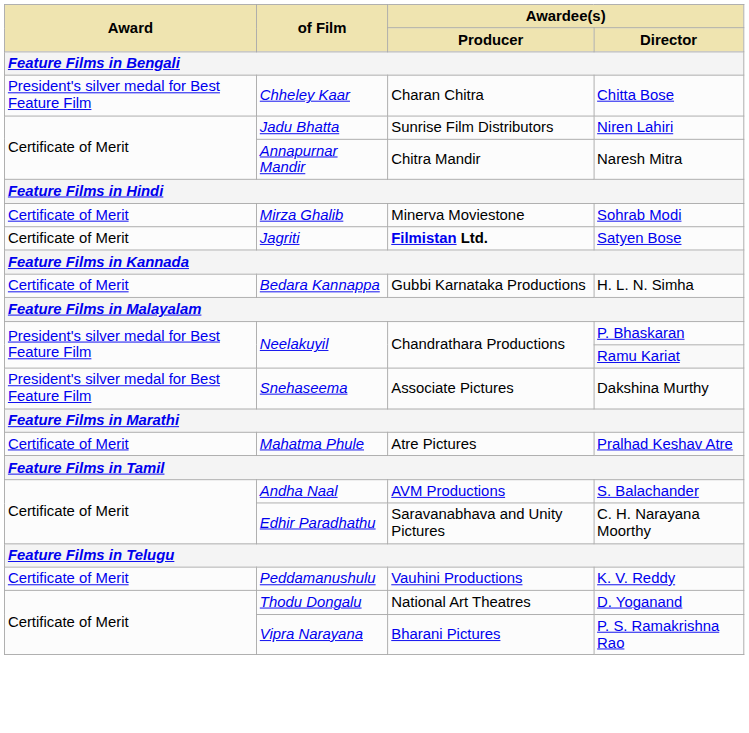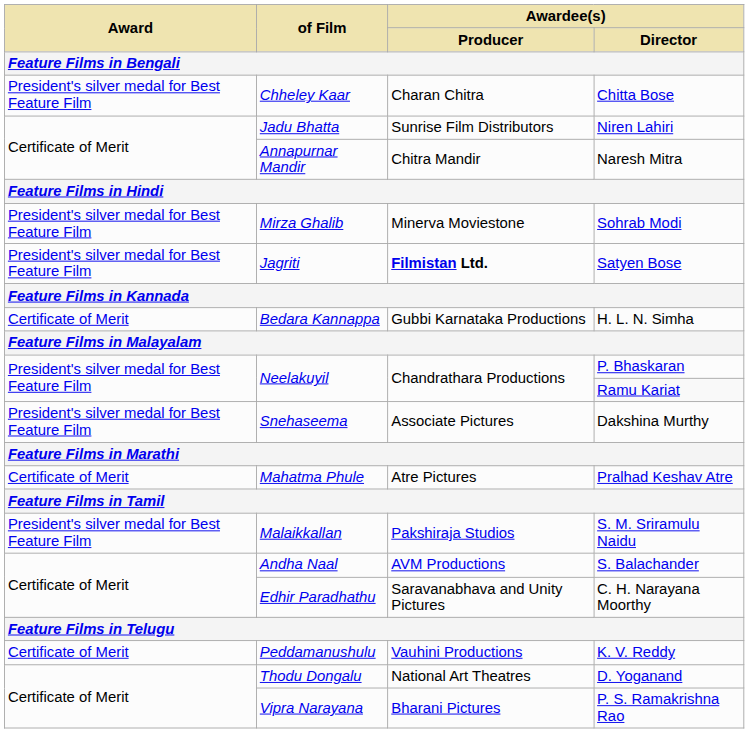 <table class="wikitable sortable" style="width:90%">
 <tr>
 <th scope="col" rowspan="2" style="background-color:#EFE4B0;">Award</th>
 <th scope="col" rowspan="2" style="background-color:#EFE4B0;">of Film</th>
 <th scope="col" colspan="2" style="background-color:#EFE4B0;">Awardee(s)</th>
 </tr>
 <tr>
 <th scope="col" style="background-color:#EFE4B0;">Producer</th>
 <th scope="col" style="background-color:#EFE4B0;">Director</th>
 </tr>
 <tr style="background-color:#F4F4F4">
 <td colspan="4"><strong><em><a href='#'>Feature Films in Bengali</a></em></strong></td>
 </tr>
 <tr style="background-color:#FCFCFC">
 <td><a href='#'>President's silver medal for Best Feature Film</a></td>
 <td><em><a href='#'>Chheley Kaar</a></em></td>
 <td>Charan Chitra</td>
 <td><a href='#'>Chitta Bose</a></td>
 </tr>
 <tr style="background-color:#FCFCFC">
 <td rowspan="2">Certificate of Merit</td>
 <td><em><a href='#'>Jadu Bhatta</a></em></td>
 <td>Sunrise Film Distributors</td>
 <td><a href='#'>Niren Lahiri</a></td>
 </tr>
 <tr style="background-color:#FCFCFC">
 <td><em><a href='#'>Annapurnar Mandir</a></em></td>
 <td>Chitra Mandir</td>
 <td>Naresh Mitra</td>
 </tr>
 <tr style="background-color:#F4F4F4">
 <td colspan="4"><strong><em><a href='#'>Feature Films in Hindi</a></em></strong></td>
 </tr>
 <tr style="background-color:#FCFCFC">
-<td><a href='#'>Certificate of Merit</a></td>
+<td><a href='#'>President's silver medal for Best Feature Film</a></td>
 <td><em><a href='#'>Mirza Ghalib</a></em></td>
 <td>Minerva Moviestone</td>
 <td><a href='#'>Sohrab Modi</a></td>
 </tr>
 <tr style="background-color:#FCFCFC">
-<td>Certificate of Merit</td>
+<td><a href='#'>President's silver medal for Best Feature Film</a></td>
 <td><em><a href='#'>Jagriti</a></em></td>
 <td><strong><a href='#'>Filmistan</a> Ltd.</strong></td>
 <td><a href='#'>Satyen Bose</a></td>
 </tr>
 <tr style="background-color:#F4F4F4">
 <td colspan="4"><strong><em><a href='#'>Feature Films in Kannada</a></em></strong></td>
 </tr>
 <tr style="background-color:#FCFCFC">
 <td><a href='#'>Certificate of Merit</a></td>
 <td><em><a href='#'>Bedara Kannappa</a></em></td>
 <td>Gubbi Karnataka Productions</td>
 <td>H. L. N. Simha</td>
 </tr>
 <tr style="background-color:#F4F4F4">
 <td colspan="4"><strong><em><a href='#'>Feature Films in Malayalam</a></em></strong></td>
 </tr>
 <tr style="background-color:#FCFCFC">
 <td rowspan="2"><a href='#'>President's silver medal for Best Feature Film</a></td>
 <td rowspan="2"><em><a href='#'>Neelakuyil</a></em></td>
 <td rowspan="2">Chandrathara Productions</td>
 <td><a href='#'>P. Bhaskaran</a></td>
 </tr>
 <tr>
 <td><a href='#'>Ramu Kariat</a></td>
 </tr>
 <tr style="background-color:#FCFCFC">
 <td><a href='#'>President's silver medal for Best Feature Film</a></td>
 <td><em><a href='#'>Snehaseema</a></em></td>
 <td>Associate Pictures</td>
 <td>Dakshina Murthy</td>
 </tr>
 <tr style="background-color:#F4F4F4">
 <td colspan="4"><strong><em><a href='#'>Feature Films in Marathi</a></em></strong></td>
 </tr>
 <tr style="background-color:#FCFCFC">
 <td><a href='#'>Certificate of Merit</a></td>
 <td><em><a href='#'>Mahatma Phule</a></em></td>
 <td>Atre Pictures</td>
 <td><a href='#'>Pralhad Keshav Atre</a></td>
 </tr>
 <tr style="background-color:#F4F4F4">
 <td colspan="4"><strong><em><a href='#'>Feature Films in Tamil</a></em></strong></td>
 </tr>
 <tr style="background-color:#FCFCFC">
+<td><a href='#'>President's silver medal for Best Feature Film</a></td>
+<td><em><a href='#'>Malaikkallan</a></em></td>
+<td><a href='#'>Pakshiraja Studios</a></td>
+<td><a href='#'>S. M. Sriramulu Naidu</a></td>
+</tr>
+<tr style="background-color:#FCFCFC">
 <td rowspan="2">Certificate of Merit</td>
 <td><em><a href='#'>Andha Naal</a></em></td>
 <td><a href='#'>AVM Productions</a></td>
 <td><a href='#'>S. Balachander</a></td>
 </tr>
 <tr style="background-color:#FCFCFC">
 <td><em><a href='#'>Edhir Paradhathu</a></em></td>
 <td>Saravanabhava and Unity Pictures</td>
 <td>C. H. Narayana Moorthy</td>
 </tr>
 <tr style="background-color:#F4F4F4">
 <td colspan="4"><strong><em><a href='#'>Feature Films in Telugu</a></em></strong></td>
 </tr>
 <tr style="background-color:#FCFCFC">
 <td><a href='#'>Certificate of Merit</a></td>
 <td><em><a href='#'>Peddamanushulu</a></em></td>
 <td><a href='#'>Vauhini Productions</a></td>
 <td><a href='#'>K. V. Reddy</a></td>
 </tr>
 <tr style="background-color:#FCFCFC">
 <td rowspan="2">Certificate of Merit</td>
 <td><em><a href='#'>Thodu Dongalu</a></em></td>
 <td>National Art Theatres</td>
 <td><a href='#'>D. Yoganand</a></td>
 </tr>
 <tr style="background-color:#FCFCFC">
 <td><em><a href='#'>Vipra Narayana</a></em></td>
 <td><a href='#'>Bharani Pictures</a></td>
 <td><a href='#'>P. S. Ramakrishna Rao</a></td>
 </tr>
 </table>
